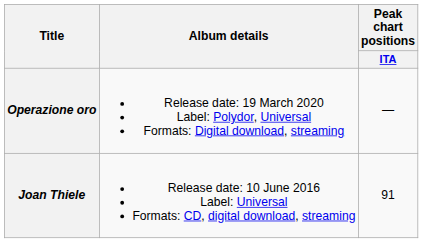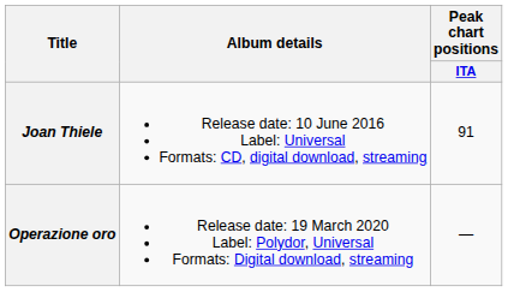 <table class="wikitable plainrowheaders" style="text-align:center;">
 <tr>
 <th scope="col" rowspan="2">Title</th>
 <th scope="col" rowspan="2">Album details</th>
 <th scope="col" colspan="1">Peak chart positions</th>
 </tr>
 <tr>
 <th scope="col" style="width:3em;font-size:90%;"><a href='#'>ITA</a><br></th>
 </tr>
 <tr>
+<th scope="row"><em>Joan Thiele</em></th>
+<td><br><ul><li>Release date: 10 June 2016</li><li>Label: <a href='#'>Universal</a></li><li>Formats: <a href='#'>CD</a>, <a href='#'>digital download</a>, <a href='#'>streaming</a></li></ul></td>
+<td>91</td>
+</tr>
+<tr>
 <th scope="row"><em>Operazione oro</em></th>
 <td><br><ul><li>Release date: 19 March 2020</li><li>Label: <a href='#'>Polydor</a>, <a href='#'>Universal</a></li><li>Formats: <a href='#'>Digital download</a>, <a href='#'>streaming</a></li></ul></td>
 <td>—</td>
 </tr>
-<tr>
-<th scope="row"><em>Joan Thiele</em></th>
-<td><br><ul><li>Release date: 10 June 2016</li><li>Label: <a href='#'>Universal</a></li><li>Formats: <a href='#'>CD</a>, <a href='#'>digital download</a>, <a href='#'>streaming</a></li></ul></td>
-<td>91</td>
-</tr>
 </table>
